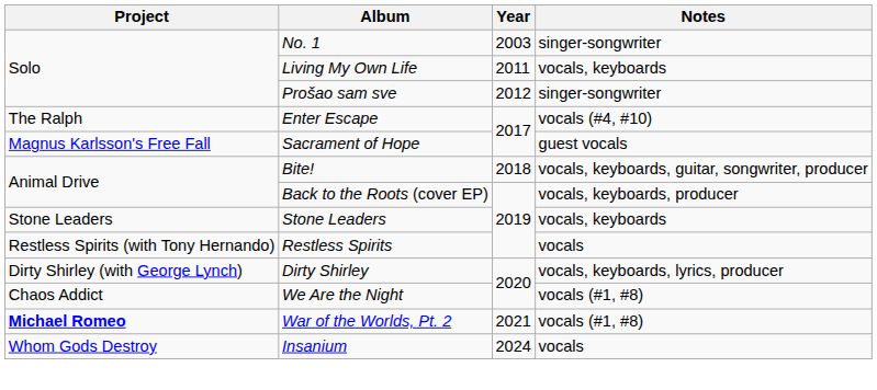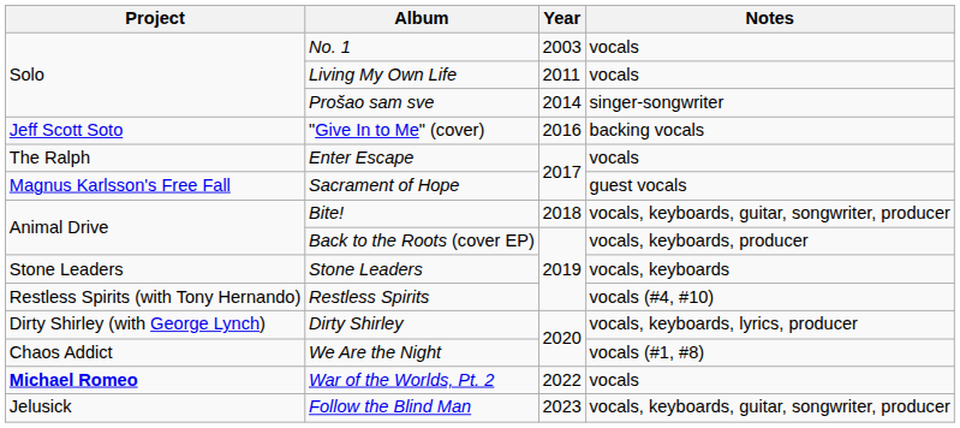 <table class="wikitable sortable">
 <tr>
 <th scope="col">Project</th>
 <th scope="col">Album</th>
 <th scope="col">Year</th>
 <th scope="col">Notes</th>
 </tr>
 <tr>
 <td rowspan=3>Solo</td>
 <td><em>No. 1</em></td>
 <td>2003</td>
-<td>singer-songwriter</td>
+<td>vocals</td>
 </tr>
 <tr>
 <td><em>Living My Own Life</em></td>
 <td>2011</td>
-<td>vocals, keyboards</td>
+<td>vocals</td>
 </tr>
 <tr>
 <td><em>Prošao sam sve</em></td>
-<td>2012</td>
+<td>2014</td>
 <td>singer-songwriter</td>
+</tr>
+<tr>
+<td><a href='#'>Jeff Scott Soto</a></td>
+<td>"<a href='#'>Give In to Me</a>" (cover)</td>
+<td>2016</td>
+<td>backing vocals</td>
 </tr>
 <tr>
 <td>The Ralph</td>
 <td><em>Enter Escape</em></td>
 <td rowspan=2>2017</td>
-<td>vocals (#4, #10)</td>
+<td>vocals</td>
 </tr>
 <tr>
 <td><a href='#'>Magnus Karlsson's Free Fall</a></td>
 <td><em>Sacrament of Hope</em></td>
 <td>guest vocals</td>
 </tr>
 <tr>
 <td rowspan=2>Animal Drive</td>
 <td><em>Bite!</em></td>
 <td>2018</td>
 <td>vocals, keyboards, guitar, songwriter, producer</td>
 </tr>
 <tr>
 <td><em>Back to the Roots</em> (cover EP)</td>
 <td rowspan=3>2019</td>
 <td>vocals, keyboards, producer</td>
 </tr>
 <tr>
 <td>Stone Leaders</td>
 <td><em>Stone Leaders</em></td>
 <td>vocals, keyboards</td>
 </tr>
 <tr>
 <td>Restless Spirits (with Tony Hernando)</td>
 <td><em>Restless Spirits</em></td>
-<td>vocals</td>
+<td>vocals (#4, #10)</td>
 </tr>
 <tr>
 <td>Dirty Shirley (with <a href='#'>George Lynch</a>)</td>
 <td><em>Dirty Shirley</em></td>
 <td rowspan=2>2020</td>
 <td>vocals, keyboards, lyrics, producer</td>
 </tr>
 <tr>
 <td>Chaos Addict</td>
 <td><em>We Are the Night</em></td>
 <td>vocals (#1, #8)</td>
 </tr>
 <tr>
 <td><strong><a href='#'>Michael Romeo</a></strong></td>
 <td><em><a href='#'>War of the Worlds, Pt. 2</a></em></td>
-<td>2021</td>
-<td>vocals (#1, #8)</td>
+<td>2022</td>
+<td>vocals</td>
 </tr>
 <tr>
-<td><a href='#'>Whom Gods Destroy</a></td>
-<td><em><a href='#'>Insanium</a></em></td>
-<td>2024</td>
-<td>vocals</td>
+<td>Jelusick</td>
+<td><em><a href='#'>Follow the Blind Man</a></em></td>
+<td>2023</td>
+<td>vocals, keyboards, guitar, songwriter, producer</td>
 </tr>
 </table>
